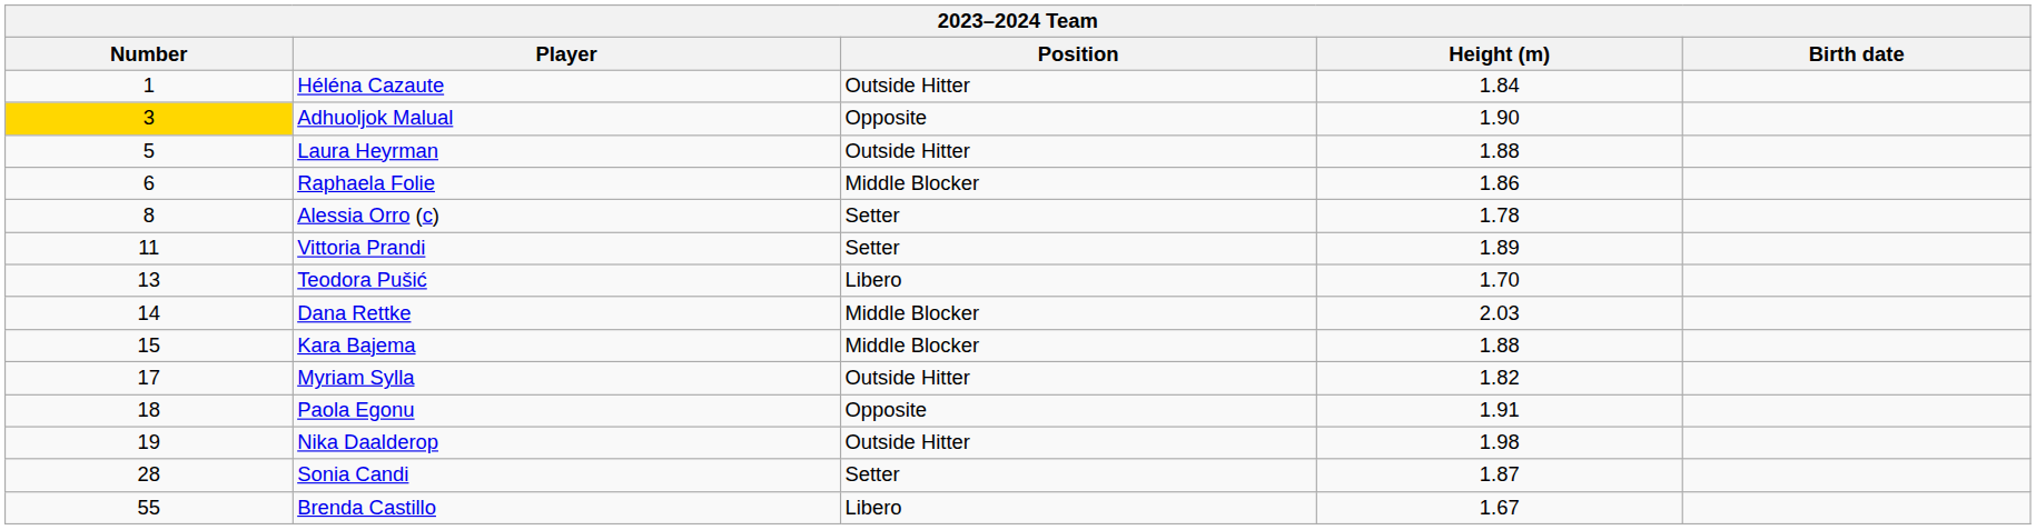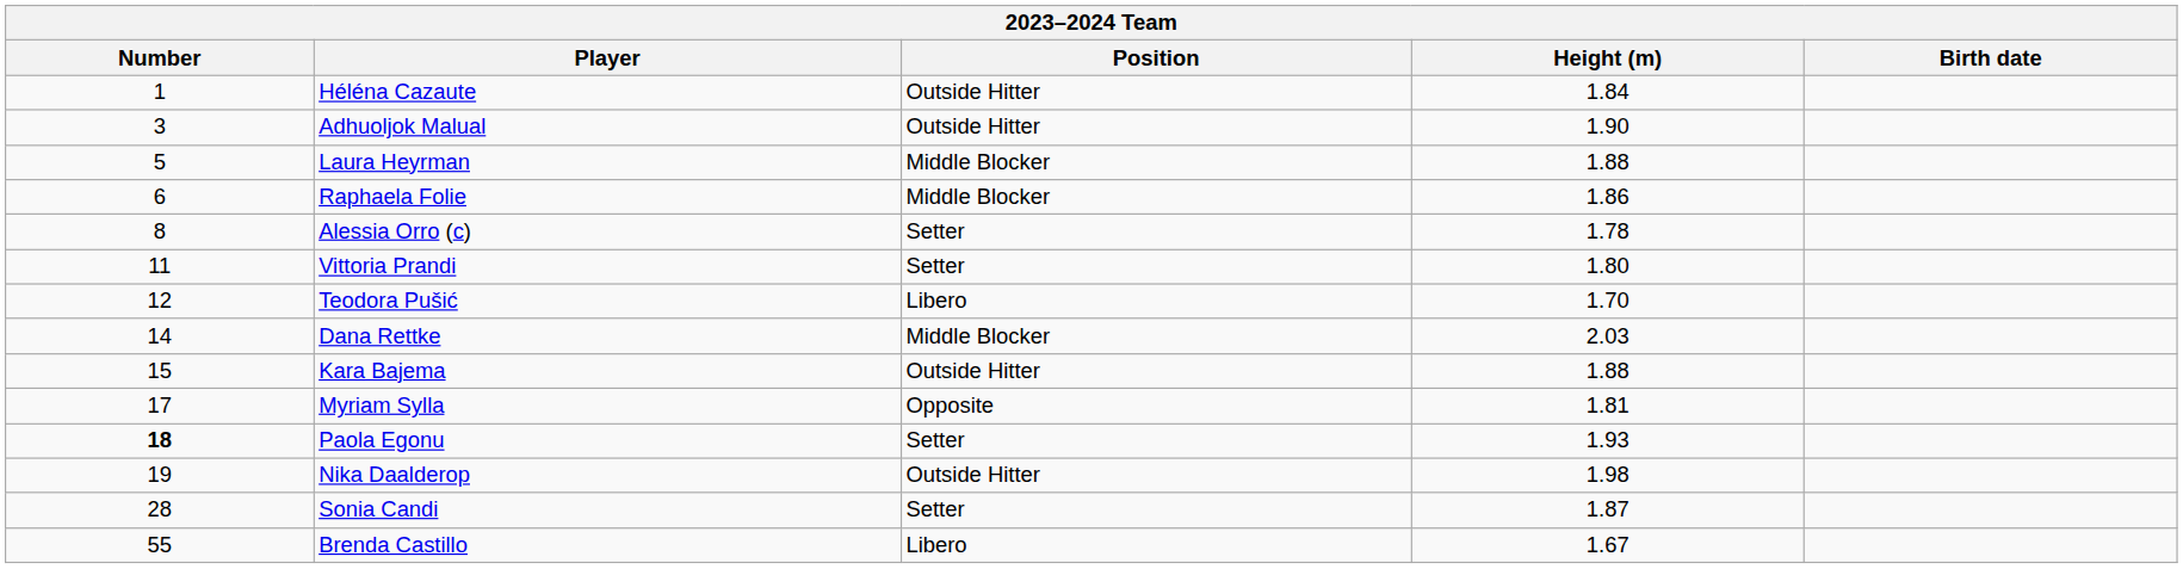 <table class="wikitable collapsible collapsed" style="width:100%;">
 <tr>
 <th colspan=6><strong>2023–2024 Team</strong></th>
 </tr>
 <tr>
 <th>Number</th>
 <th>Player</th>
 <th>Position</th>
 <th>Height (m)</th>
 <th>Birth date</th>
 </tr>
 <tr>
 <td align=center>1</td>
 <td> <a href='#'>Héléna Cazaute</a></td>
 <td>Outside Hitter</td>
 <td align=center>1.84</td>
 <td></td>
 </tr>
 <tr>
-<td align=center style="background: gold;">3</td>
+<td align=center>3</td>
 <td> <a href='#'>Adhuoljok Malual</a></td>
-<td>Opposite</td>
+<td>Outside Hitter</td>
 <td align=center>1.90</td>
 <td></td>
 </tr>
 <tr>
 <td align=center>5</td>
 <td> <a href='#'>Laura Heyrman</a></td>
-<td>Outside Hitter</td>
+<td>Middle Blocker</td>
 <td align=center>1.88</td>
 <td></td>
 </tr>
 <tr>
 <td align=center>6</td>
 <td> <a href='#'>Raphaela Folie</a></td>
 <td>Middle Blocker</td>
 <td align=center>1.86</td>
 <td></td>
 </tr>
 <tr>
 <td align=center>8</td>
 <td> <a href='#'>Alessia Orro</a> (<a href='#'>c</a>)</td>
 <td>Setter</td>
 <td align=center>1.78</td>
 <td></td>
 </tr>
 <tr>
 <td align=center>11</td>
 <td> <a href='#'>Vittoria Prandi</a></td>
 <td>Setter</td>
-<td align=center>1.89</td>
+<td align=center>1.80</td>
 <td></td>
 </tr>
 <tr>
-<td align=center>13</td>
+<td align=center>12</td>
 <td> <a href='#'>Teodora Pušić</a></td>
 <td>Libero</td>
 <td align=center>1.70</td>
 <td></td>
 </tr>
 <tr>
 <td align=center>14</td>
 <td> <a href='#'>Dana Rettke</a></td>
 <td>Middle Blocker</td>
 <td align=center>2.03</td>
 <td></td>
 </tr>
 <tr>
 <td align=center>15</td>
 <td> <a href='#'>Kara Bajema</a></td>
-<td>Middle Blocker</td>
+<td>Outside Hitter</td>
 <td align=center>1.88</td>
 <td></td>
 </tr>
 <tr>
 <td align=center>17</td>
 <td> <a href='#'>Myriam Sylla</a></td>
-<td>Outside Hitter</td>
-<td align=center>1.82</td>
+<td>Opposite</td>
+<td align=center>1.81</td>
 <td></td>
 </tr>
 <tr>
-<td align=center>18</td>
+<td align=center><strong>18</strong></td>
 <td> <a href='#'>Paola Egonu</a></td>
-<td>Opposite</td>
-<td align=center>1.91</td>
+<td>Setter</td>
+<td align=center>1.93</td>
 <td></td>
 </tr>
 <tr>
 <td align=center>19</td>
 <td> <a href='#'>Nika Daalderop</a></td>
 <td>Outside Hitter</td>
 <td align=center>1.98</td>
 <td></td>
 </tr>
 <tr>
 <td align=center>28</td>
 <td> <a href='#'>Sonia Candi</a></td>
 <td>Setter</td>
 <td align=center>1.87</td>
 <td></td>
 </tr>
 <tr>
 <td align=center>55</td>
 <td> <a href='#'>Brenda Castillo</a></td>
 <td>Libero</td>
 <td align=center>1.67</td>
 <td></td>
 </tr>
 </table>
